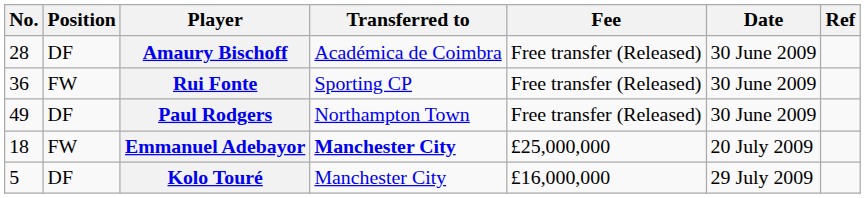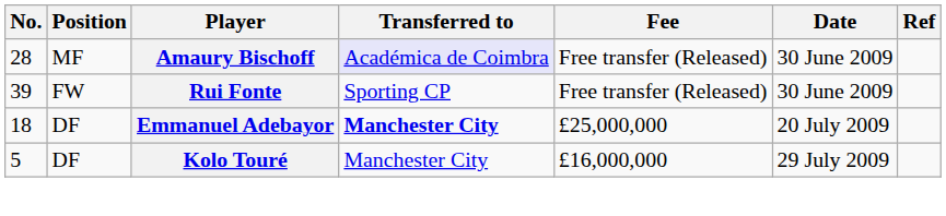 <table class="wikitable plainrowheaders" style="text-align:center; text-align:left">
 <tr>
 <th scope="col">No.</th>
 <th scope="col">Position</th>
 <th scope="col">Player</th>
 <th scope="col">Transferred to</th>
 <th scope="col">Fee</th>
 <th scope="col">Date</th>
 <th scope="col">Ref</th>
 </tr>
 <tr>
 <td>28</td>
-<td>DF</td>
+<td>MF</td>
 <th scope="row"><a href='#'>Amaury Bischoff</a></th>
-<td><a href='#'>Académica de Coimbra</a></td>
+<td style="background: lavender;"><a href='#'>Académica de Coimbra</a></td>
 <td>Free transfer (Released)</td>
 <td>30 June 2009</td>
 <td></td>
 </tr>
 <tr>
-<td>36</td>
+<td>39</td>
 <td>FW</td>
 <th scope="row"><a href='#'>Rui Fonte</a></th>
 <td><a href='#'>Sporting CP</a></td>
 <td>Free transfer (Released)</td>
 <td>30 June 2009</td>
 <td></td>
 </tr>
 <tr>
-<td>49</td>
+<td>18</td>
 <td>DF</td>
-<th scope="row"><a href='#'>Paul Rodgers</a></th>
-<td><a href='#'>Northampton Town</a></td>
-<td>Free transfer (Released)</td>
-<td>30 June 2009</td>
-<td></td>
-</tr>
-<tr>
-<td>18</td>
-<td>FW</td>
 <th scope="row"><a href='#'>Emmanuel Adebayor</a></th>
 <td><strong><a href='#'>Manchester City</a></strong></td>
 <td>£25,000,000</td>
 <td>20 July 2009</td>
 <td></td>
 </tr>
 <tr>
 <td>5</td>
 <td>DF</td>
 <th scope="row"><a href='#'>Kolo Touré</a></th>
 <td><a href='#'>Manchester City</a></td>
 <td>£16,000,000</td>
 <td>29 July 2009</td>
 <td></td>
 </tr>
 </table>
